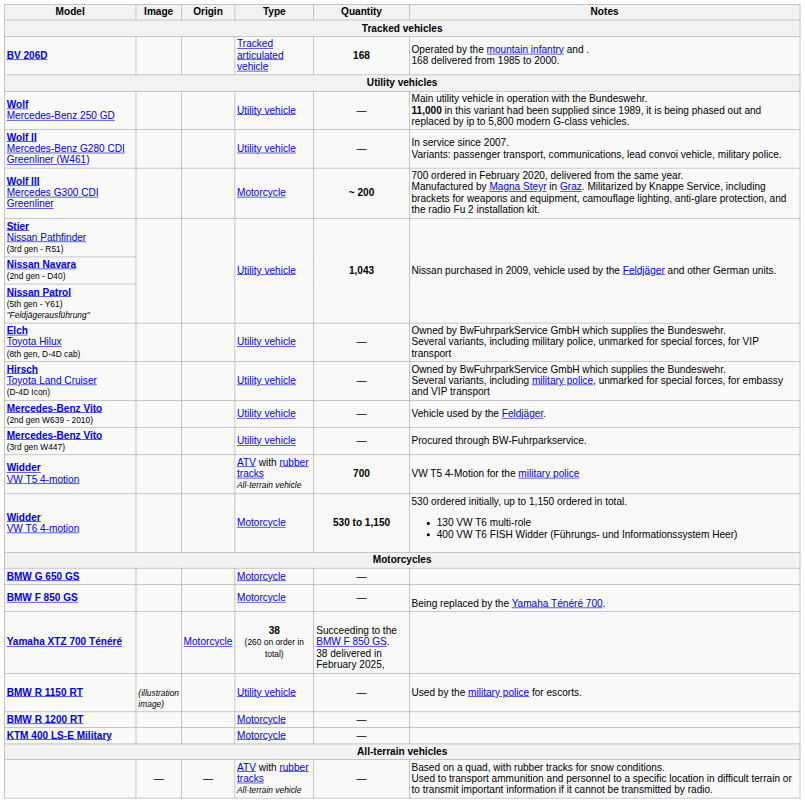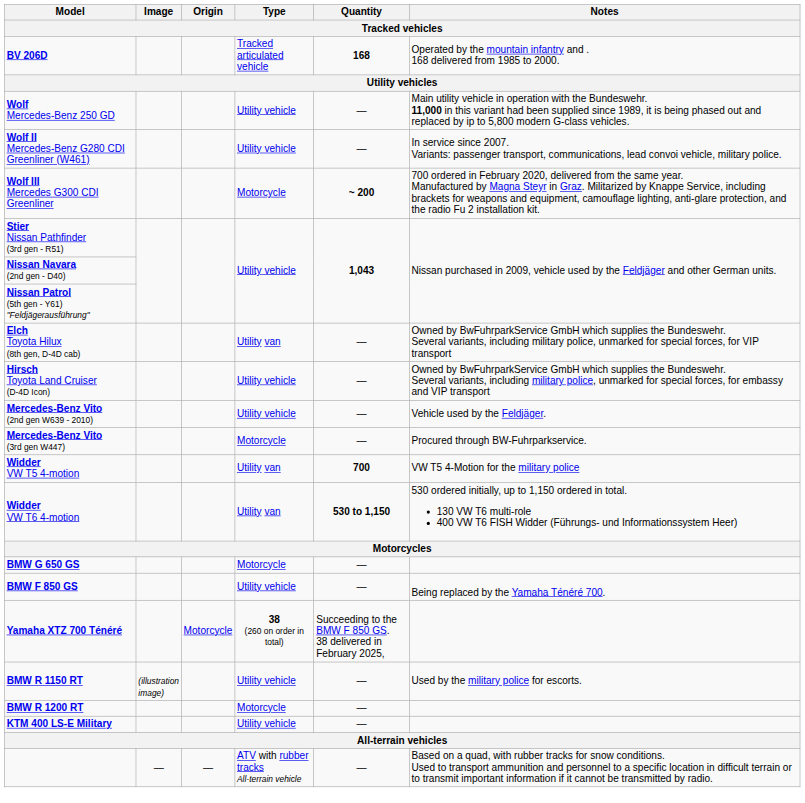 <table class="wikitable" style="width:100%;">
 <tr>
 <th>Model</th>
 <th style="width:2%">Image</th>
 <th>Origin</th>
 <th>Type</th>
 <th>Quantity</th>
 <th>Notes</th>
 </tr>
 <tr>
 <th colspan="6">Tracked vehicles</th>
 </tr>
 <tr>
 <td><a href='#'><strong>BV 206D</strong></a></td>
 <td></td>
 <td><small></small></td>
 <td><a href='#'>Tracked articulated vehicle</a></td>
 <td style="text-align: center;"><strong>168</strong></td>
 <td>Operated by the <a href='#'>mountain infantry</a> and .<br>168 delivered from 1985 to 2000.</td>
 </tr>
 <tr>
 <th colspan="6">Utility vehicles</th>
 </tr>
 <tr>
 <td><a href='#'><strong>Wolf</strong></a><br><a href='#'>Mercedes-Benz 250 GD</a></td>
 <td></td>
 <td><small></small><br><small><br></small></td>
 <td><a href='#'>Utility vehicle</a></td>
 <td style="text-align: center;">—</td>
 <td>Main utility vehicle in operation with the Bundeswehr.<br><strong>11,000</strong> in this variant had been supplied since 1989, it is being phased out and replaced by ip to 5,800 modern G-class vehicles.</td>
 </tr>
 <tr>
 <td><a href='#'><strong>Wolf II</strong></a><br><a href='#'>Mercedes-Benz G280 CDI Greenliner (W461)</a></td>
 <td></td>
 <td><small><br></small></td>
 <td><a href='#'>Utility vehicle</a></td>
 <td style="text-align: center;">—</td>
 <td>In service since 2007.<br>Variants: passenger transport, communications, lead convoi vehicle, military police.</td>
 </tr>
 <tr>
 <td><a href='#'><strong>Wolf III</strong></a><br><a href='#'>Mercedes G300 CDI Greenliner</a></td>
 <td></td>
 <td><small><br></small></td>
 <td><a href='#'>Motorcycle</a></td>
 <td style="text-align: center;"><strong>~ 200</strong></td>
 <td>700 ordered in February 2020, delivered from the same year.<br>Manufactured by <a href='#'>Magna Steyr</a> in <a href='#'>Graz</a>. Militarized by Knappe Service, including brackets for weapons and equipment, camouflage lighting, anti-glare protection, and the radio Fu 2 installation kit.</td>
 </tr>
 <tr>
 <td><a href='#'><strong>Stier</strong></a><br><a href='#'>Nissan Pathfinder</a><br><small>(3rd gen - R51)</small></td>
 <td rowspan="3"></td>
 <td rowspan="3"></td>
 <td rowspan="3"><a href='#'>Utility vehicle</a></td>
 <td rowspan="3" style="text-align: center;"><strong>1,043</strong></td>
 <td rowspan="3">Nissan purchased in 2009, vehicle used by the <a href='#'>Feldjäger</a> and other German units.</td>
 </tr>
 <tr>
 <td><strong><a href='#'>Nissan Navara</a></strong><br><small>(2nd gen - D40)</small></td>
 </tr>
 <tr>
 <td><strong><a href='#'>Nissan Patrol</a></strong><br><small>(5th gen - Y61)</small><br><em><small>"Feldjägerausführung"</small></em></td>
 </tr>
 <tr>
 <td><a href='#'><strong>Elch</strong></a><br><a href='#'>Toyota Hilux</a><br><small>(8th gen, D-4D cab)</small></td>
 <td></td>
 <td></td>
-<td><a href='#'>Utility vehicle</a></td>
+<td><a href='#'>Utility</a> <a href='#'>van</a></td>
 <td style="text-align: center;">—</td>
 <td>Owned by BwFuhrparkService GmbH which supplies the Bundeswehr.<br>Several variants, including military police,  unmarked for special forces, for VIP transport</td>
 </tr>
 <tr>
 <td><strong><a href='#'>Hirsch</a></strong><br><a href='#'>Toyota Land Cruiser</a><br><small>(D-4D Icon)</small></td>
 <td></td>
 <td></td>
 <td><a href='#'>Utility vehicle</a></td>
 <td style="text-align: center;">—</td>
 <td>Owned by BwFuhrparkService GmbH which supplies the Bundeswehr.<br>Several variants, including <a href='#'>military police</a>, unmarked for special forces, for embassy and VIP transport</td>
 </tr>
 <tr>
 <td><a href='#'><strong>Mercedes-Benz Vito</strong></a><br><small>(2nd gen W639 - 2010)</small></td>
 <td></td>
 <td></td>
 <td><a href='#'>Utility vehicle</a></td>
 <td style="text-align: center;">—</td>
 <td>Vehicle used by the <a href='#'>Feldjäger</a>.</td>
 </tr>
 <tr>
 <td><a href='#'><strong>Mercedes-Benz Vito</strong></a><br><small>(3rd gen W447)</small></td>
 <td></td>
 <td></td>
-<td><a href='#'>Utility vehicle</a></td>
+<td><a href='#'>Motorcycle</a></td>
 <td style="text-align: center;">—</td>
 <td>Procured through BW-Fuhrparkservice.</td>
 </tr>
 <tr>
 <td><a href='#'><strong>Widder</strong></a><br><a href='#'>VW T5 4-motion</a></td>
 <td></td>
 <td><small></small></td>
-<td><a href='#'>ATV</a> with <a href='#'>rubber tracks</a><br><em><small>All-terrain vehicle</small></em></td>
+<td><a href='#'>Utility</a> <a href='#'>van</a></td>
 <td style="text-align: center;"><strong>700</strong></td>
 <td>VW T5 4-Motion for the <a href='#'>military police</a></td>
 </tr>
 <tr>
 <td><a href='#'><strong>Widder</strong></a><br><a href='#'>VW T6 4-motion</a></td>
 <td><br></td>
 <td><small></small></td>
-<td><a href='#'>Motorcycle</a></td>
+<td><a href='#'>Utility</a> <a href='#'>van</a></td>
 <td style="text-align: center;"><strong>530 to 1,150</strong></td>
 <td>530 ordered initially, up to 1,150 ordered in total.<br><ul><li>130 VW T6 multi-role</li><li>400 VW T6 FISH Widder (Führungs- und Informationssystem Heer)</li></ul></td>
 </tr>
 <tr>
 <th colspan="6">Motorcycles</th>
 </tr>
 <tr>
 <td><strong><a href='#'>BMW G 650 GS</a></strong></td>
 <td></td>
 <td><small></small></td>
 <td><a href='#'>Motorcycle</a></td>
 <td style="text-align: center;">—</td>
 <td></td>
 </tr>
 <tr>
 <td><a href='#'><strong>BMW F 850 GS</strong></a></td>
 <td></td>
 <td><small></small></td>
-<td><a href='#'>Motorcycle</a></td>
+<td><a href='#'>Utility vehicle</a></td>
 <td style="text-align: center;">—</td>
 <td><br>Being replaced by the <a href='#'>Yamaha Ténéré 700</a>.</td>
 </tr>
 <tr>
 <td><a href='#'><strong>Yamaha XTZ 700 Ténéré</strong></a></td>
 <td><small></small></td>
 <td><a href='#'>Motorcycle</a></td>
 <td style="text-align: center;"><strong>38</strong><br><small>(260 on order in total)</small></td>
 <td><br>Succeeding to the <a href='#'>BMW F 850 GS</a>.<br>38 delivered in February 2025,</td>
 </tr>
 <tr>
 <td><a href='#'><strong>BMW R 1150 RT</strong></a></td>
 <td><br><small><em>(illustration image)</em></small></td>
 <td><small></small></td>
 <td><a href='#'>Utility vehicle</a></td>
 <td style="text-align: center;">—</td>
 <td>Used by the <a href='#'>military police</a> for escorts.</td>
 </tr>
 <tr>
 <td><a href='#'><strong>BMW R 1200 RT</strong></a></td>
 <td></td>
 <td><small></small></td>
 <td><a href='#'>Motorcycle</a></td>
 <td style="text-align: center;">—</td>
 <td></td>
 </tr>
 <tr>
 <td><a href='#'><strong>KTM 400 LS-E Military</strong></a></td>
 <td></td>
 <td></td>
-<td><a href='#'>Motorcycle</a></td>
+<td><a href='#'>Utility vehicle</a></td>
 <td style="text-align: center;">—</td>
 <td></td>
 </tr>
 <tr>
 <th colspan="6">All-terrain vehicles</th>
 </tr>
 <tr>
 <td></td>
 <td style="text-align: center;">—</td>
 <td style="text-align: center;">—</td>
 <td><a href='#'>ATV</a> with <a href='#'>rubber tracks</a><br><em><small>All-terrain vehicle</small></em></td>
 <td style="text-align: center;">—</td>
 <td>Based on a quad, with rubber tracks for snow conditions.<br>Used to transport ammunition and personnel to a specific location in difficult terrain or to transmit important information if it cannot be transmitted by radio.</td>
 </tr>
 </table>
